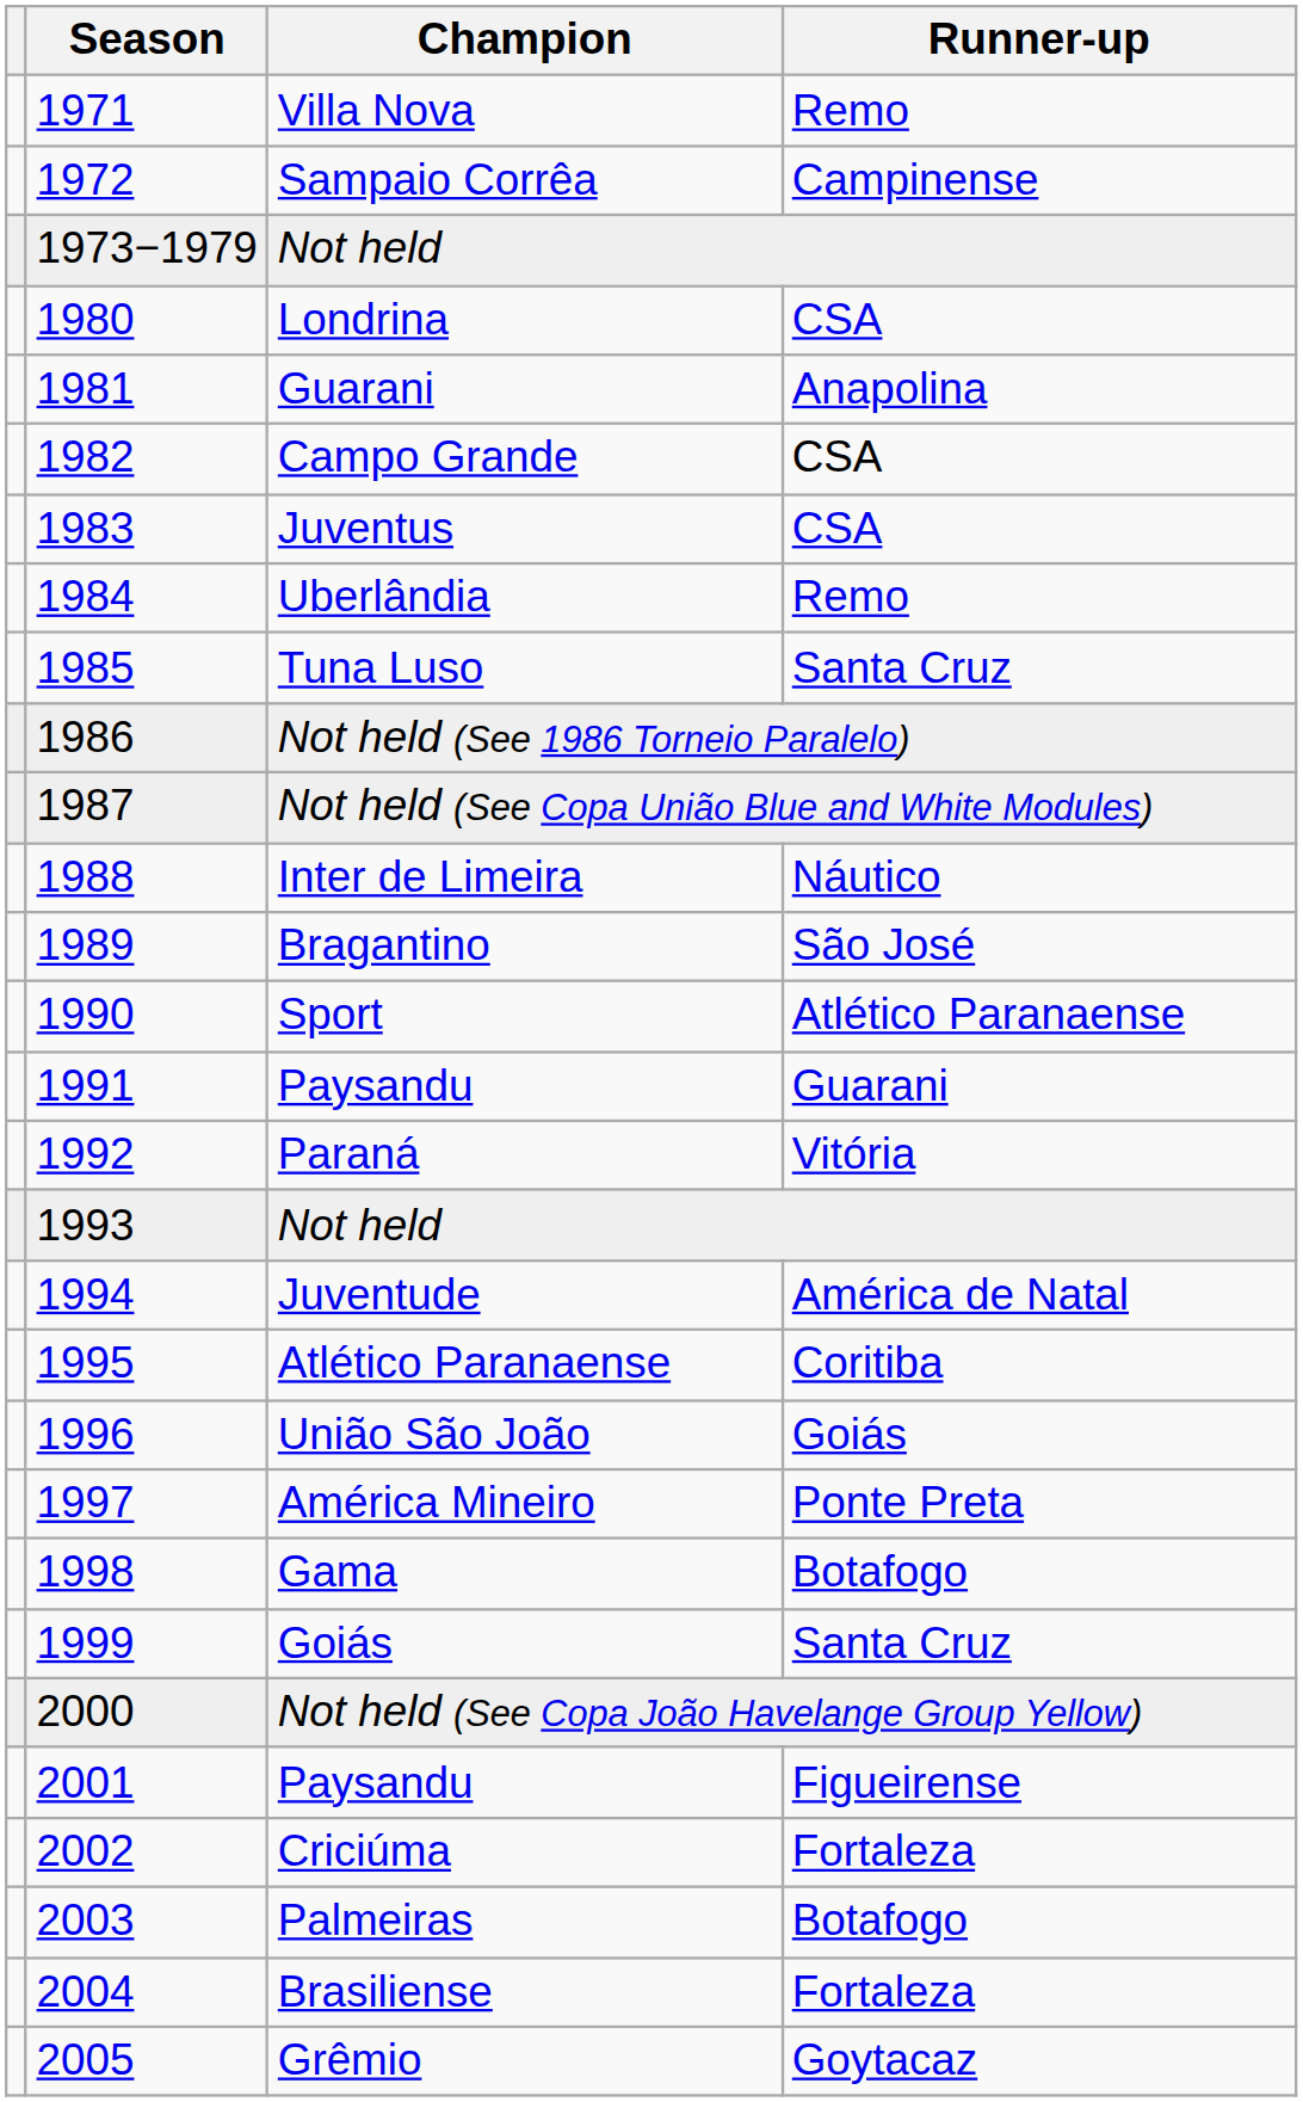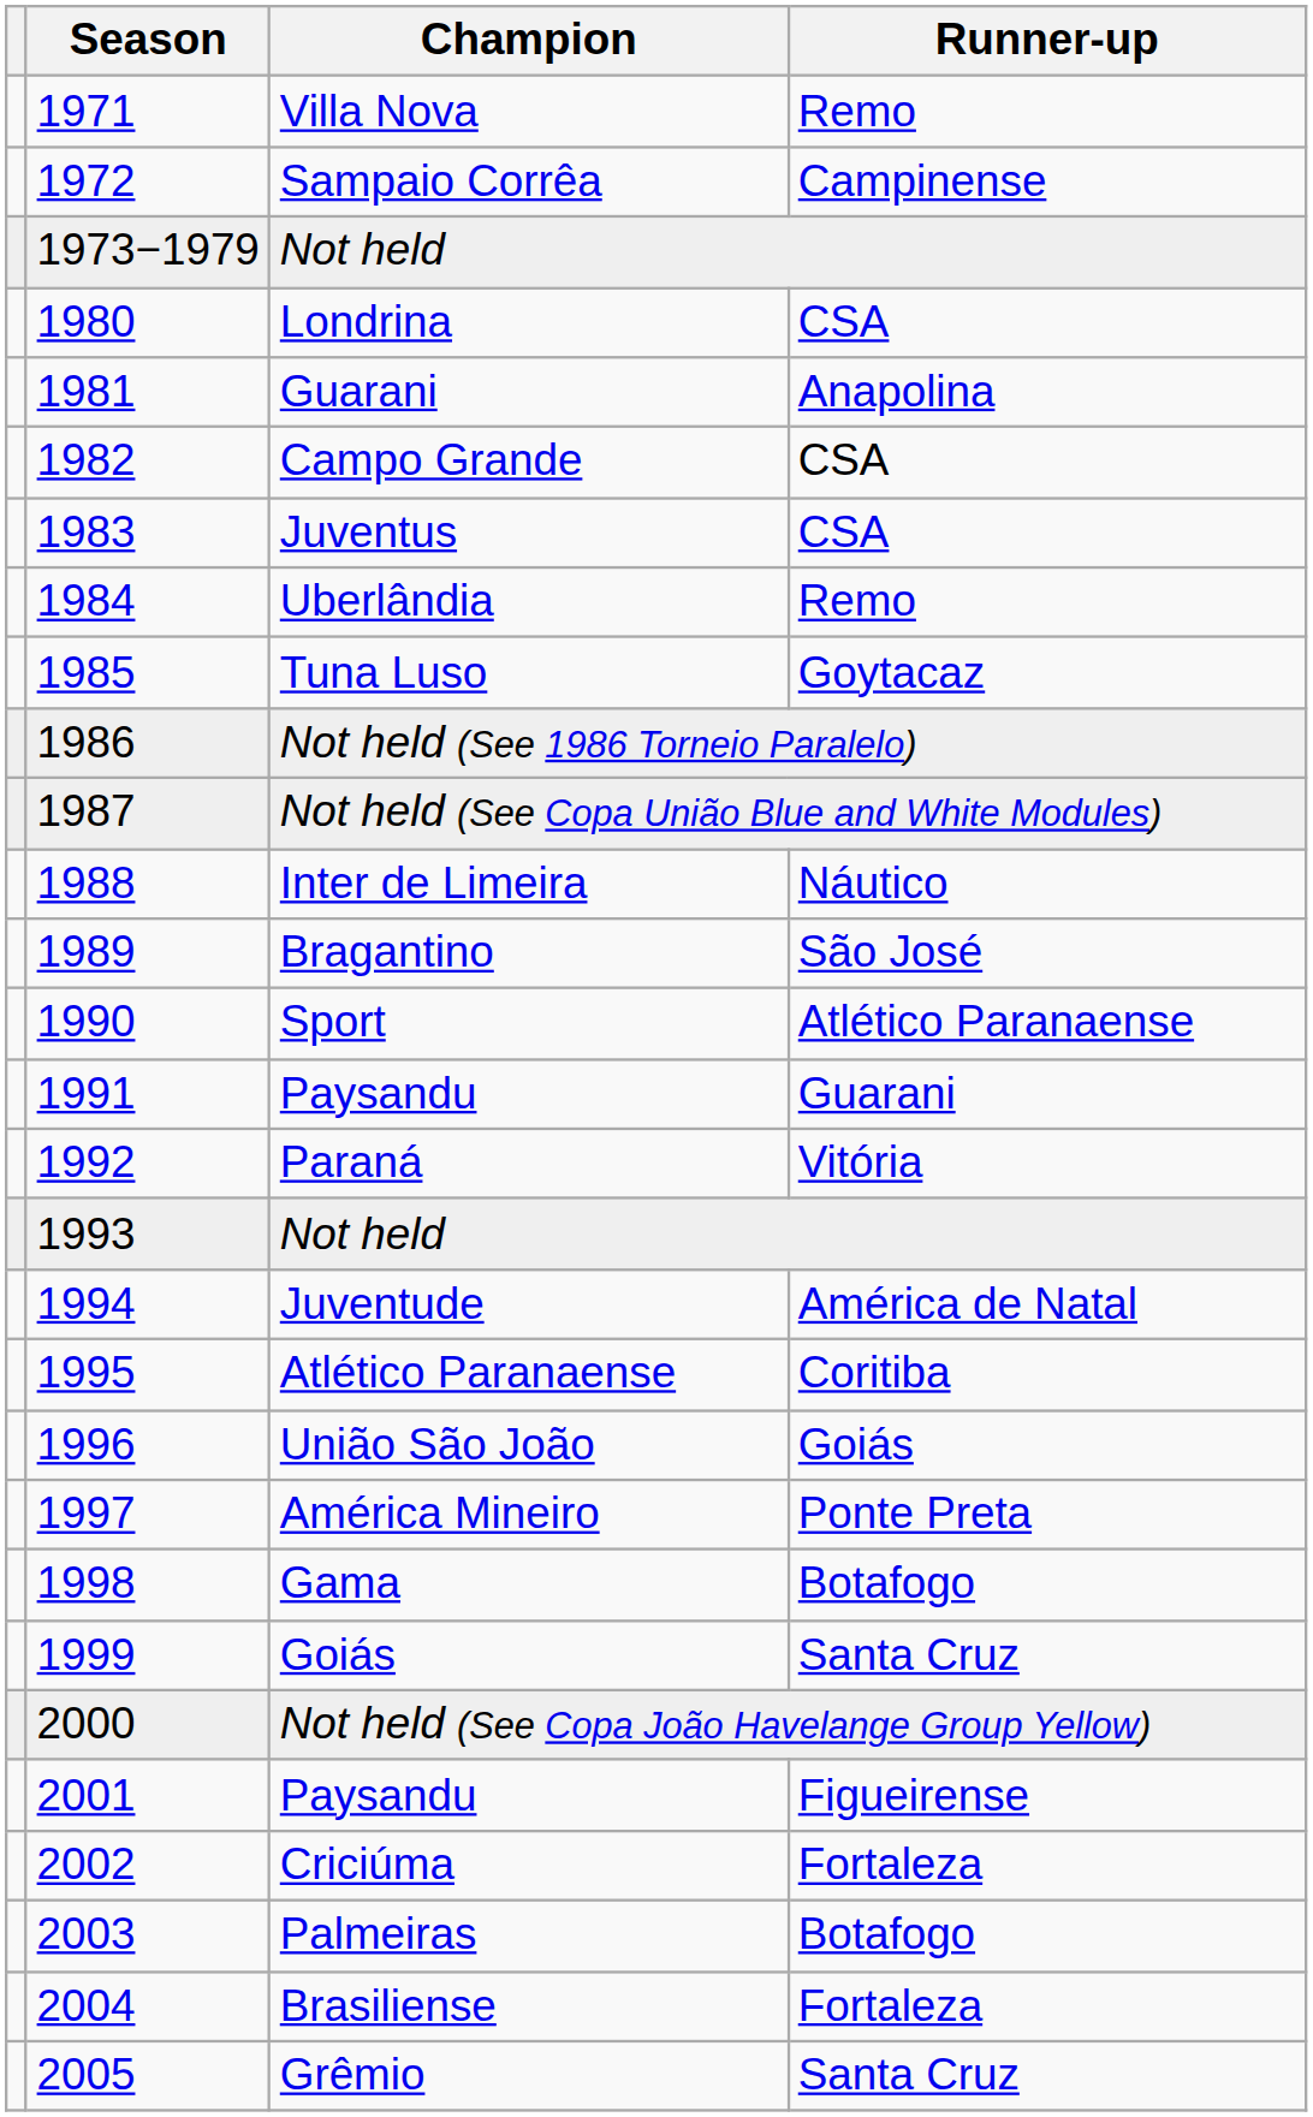 <table class="wikitable sortable">
 <tr>
 <th width=></th>
 <th width=60px>Season</th>
 <th width=180px>Champion</th>
 <th width=180px>Runner-up</th>
 </tr>
 <tr>
 <td></td>
 <td><a href='#'>1971</a></td>
 <td> <a href='#'>Villa Nova</a></td>
 <td> <a href='#'>Remo</a></td>
 </tr>
 <tr>
 <td></td>
 <td><a href='#'>1972</a></td>
 <td> <a href='#'>Sampaio Corrêa</a></td>
 <td> <a href='#'>Campinense</a></td>
 </tr>
 <tr bgcolor=#efefef>
 <td></td>
 <td>1973−1979</td>
 <td colspan=2><em>Not held</em></td>
 </tr>
 <tr>
 <td></td>
 <td><a href='#'>1980</a></td>
 <td> <a href='#'>Londrina</a></td>
 <td> <a href='#'>CSA</a></td>
 </tr>
 <tr>
 <td></td>
 <td><a href='#'>1981</a></td>
 <td> <a href='#'>Guarani</a></td>
 <td> <a href='#'>Anapolina</a></td>
 </tr>
 <tr>
 <td></td>
 <td><a href='#'>1982</a></td>
 <td> <a href='#'>Campo Grande</a></td>
 <td> CSA</td>
 </tr>
 <tr>
 <td></td>
 <td><a href='#'>1983</a></td>
 <td> <a href='#'>Juventus</a></td>
 <td> <a href='#'>CSA</a></td>
 </tr>
 <tr>
 <td></td>
 <td><a href='#'>1984</a></td>
 <td> <a href='#'>Uberlândia</a></td>
 <td> <a href='#'>Remo</a></td>
 </tr>
 <tr>
 <td></td>
 <td><a href='#'>1985</a></td>
 <td> <a href='#'>Tuna Luso</a></td>
-<td> <a href='#'>Santa Cruz</a></td>
+<td> <a href='#'>Goytacaz</a></td>
 </tr>
 <tr bgcolor=#efefef>
 <td></td>
 <td>1986</td>
 <td colspan=2><em>Not held</em> <small><em>(See <a href='#'>1986 Torneio Paralelo</a>)</em></small></td>
 </tr>
 <tr bgcolor=#efefef>
 <td></td>
 <td>1987</td>
 <td colspan=2><em>Not held</em> <small><em>(See <a href='#'>Copa União Blue and White Modules</a>)</em></small></td>
 </tr>
 <tr>
 <td></td>
 <td><a href='#'>1988</a></td>
 <td> <a href='#'>Inter de Limeira</a></td>
 <td> <a href='#'>Náutico</a></td>
 </tr>
 <tr>
 <td></td>
 <td><a href='#'>1989</a></td>
 <td> <a href='#'>Bragantino</a></td>
 <td> <a href='#'>São José</a></td>
 </tr>
 <tr>
 <td></td>
 <td><a href='#'>1990</a></td>
 <td> <a href='#'>Sport</a></td>
 <td> <a href='#'>Atlético Paranaense</a></td>
 </tr>
 <tr>
 <td></td>
 <td><a href='#'>1991</a></td>
 <td> <a href='#'>Paysandu</a></td>
 <td> <a href='#'>Guarani</a></td>
 </tr>
 <tr>
 <td></td>
 <td><a href='#'>1992</a></td>
 <td> <a href='#'>Paraná</a></td>
 <td> <a href='#'>Vitória</a></td>
 </tr>
 <tr bgcolor=#efefef>
 <td></td>
 <td>1993</td>
 <td colspan=2><em>Not held</em></td>
 </tr>
 <tr>
 <td></td>
 <td><a href='#'>1994</a></td>
 <td> <a href='#'>Juventude</a></td>
 <td> <a href='#'>América de Natal</a></td>
 </tr>
 <tr>
 <td></td>
 <td><a href='#'>1995</a></td>
 <td> <a href='#'>Atlético Paranaense</a></td>
 <td> <a href='#'>Coritiba</a></td>
 </tr>
 <tr>
 <td></td>
 <td><a href='#'>1996</a></td>
 <td> <a href='#'>União São João</a></td>
 <td> <a href='#'>Goiás</a></td>
 </tr>
 <tr>
 <td></td>
 <td><a href='#'>1997</a></td>
 <td> <a href='#'>América Mineiro</a></td>
 <td> <a href='#'>Ponte Preta</a></td>
 </tr>
 <tr>
 <td></td>
 <td><a href='#'>1998</a></td>
 <td> <a href='#'>Gama</a></td>
 <td> <a href='#'>Botafogo</a></td>
 </tr>
 <tr>
 <td></td>
 <td><a href='#'>1999</a></td>
 <td> <a href='#'>Goiás</a></td>
 <td> <a href='#'>Santa Cruz</a></td>
 </tr>
 <tr bgcolor=#efefef>
 <td></td>
 <td>2000</td>
 <td colspan=2><em>Not held</em> <small><em>(See <a href='#'>Copa João Havelange Group Yellow</a>)</em></small></td>
 </tr>
 <tr>
 <td></td>
 <td><a href='#'>2001</a></td>
 <td> <a href='#'>Paysandu</a></td>
 <td> <a href='#'>Figueirense</a></td>
 </tr>
 <tr>
 <td></td>
 <td><a href='#'>2002</a></td>
 <td> <a href='#'>Criciúma</a></td>
 <td> <a href='#'>Fortaleza</a></td>
 </tr>
 <tr>
 <td></td>
 <td><a href='#'>2003</a></td>
 <td> <a href='#'>Palmeiras</a></td>
 <td> <a href='#'>Botafogo</a></td>
 </tr>
 <tr>
 <td></td>
 <td><a href='#'>2004</a></td>
 <td> <a href='#'>Brasiliense</a></td>
 <td> <a href='#'>Fortaleza</a></td>
 </tr>
 <tr>
 <td></td>
 <td><a href='#'>2005</a></td>
 <td> <a href='#'>Grêmio</a></td>
-<td> <a href='#'>Goytacaz</a></td>
+<td> <a href='#'>Santa Cruz</a></td>
 </tr>
 </table>
